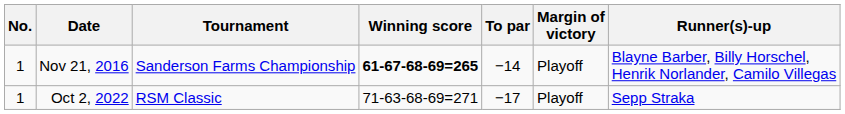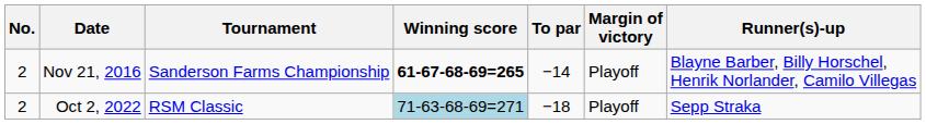 <table class="wikitable" style="font-size:95%;">
 <tr>
 <th>No.</th>
 <th>Date</th>
 <th>Tournament</th>
 <th>Winning score</th>
 <th>To par</th>
 <th>Margin of<br>victory</th>
 <th>Runner(s)-up</th>
 </tr>
 <tr>
-<td align=center>1</td>
+<td align=center>2</td>
 <td align=right>Nov 21, <a href='#'>2016</a></td>
 <td><a href='#'>Sanderson Farms Championship</a></td>
 <td><strong>61-67-68-69=265</strong></td>
 <td align=center>−14</td>
 <td>Playoff</td>
 <td> <a href='#'>Blayne Barber</a>,  <a href='#'>Billy Horschel</a>,<br> <a href='#'>Henrik Norlander</a>,  <a href='#'>Camilo Villegas</a></td>
 </tr>
 <tr>
-<td align=center>1</td>
+<td align=center>2</td>
 <td align=right>Oct 2, <a href='#'>2022</a></td>
 <td><a href='#'>RSM Classic</a></td>
-<td>71-63-68-69=271</td>
-<td align=center>−17</td>
+<td style="background: lightblue;">71-63-68-69=271</td>
+<td align=center>−18</td>
 <td>Playoff</td>
 <td> <a href='#'>Sepp Straka</a></td>
 </tr>
 </table>
